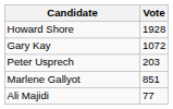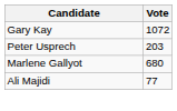 <table class="wikitable">
 <tr>
 <th bgcolor="#DDDDFF" width="200px">Candidate</th>
 <th bgcolor="#DDDDFF">Vote</th>
-</tr>
-<tr>
-<td>Howard Shore</td>
-<td>1928</td>
 </tr>
 <tr>
 <td>Gary Kay</td>
 <td>1072</td>
 </tr>
 <tr>
 <td>Peter Usprech</td>
 <td>203</td>
 </tr>
 <tr>
 <td>Marlene Gallyot</td>
-<td>851</td>
+<td>680</td>
 </tr>
 <tr>
 <td>Ali Majidi</td>
 <td>77</td>
 </tr>
 </table>
